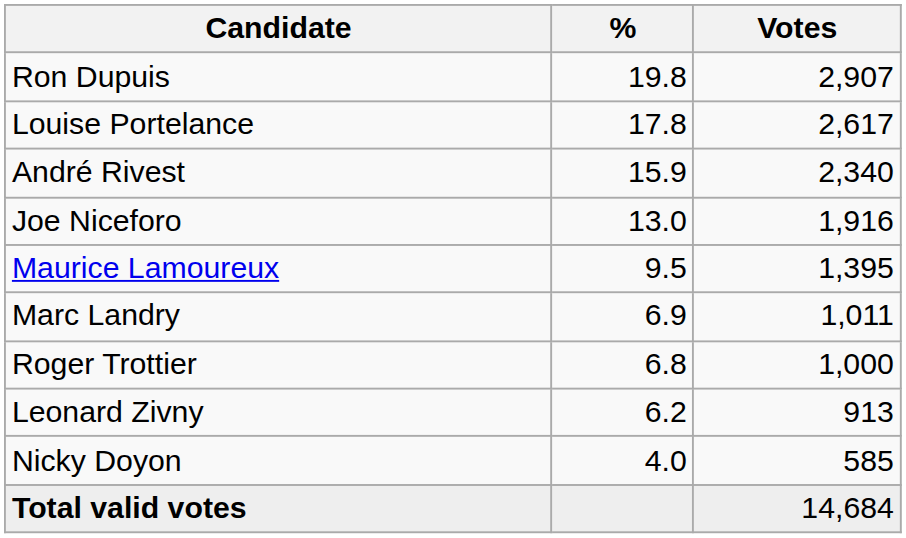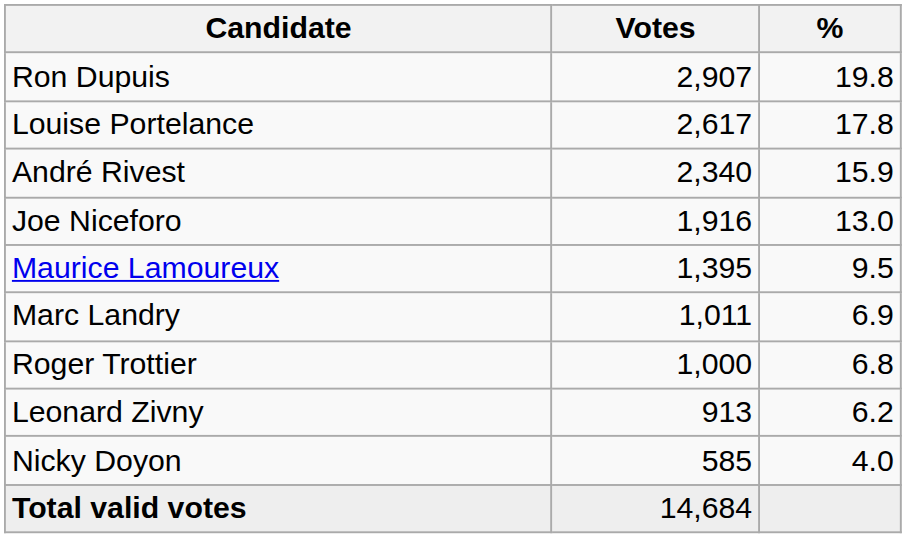 <table style="width:475px;" class="wikitable">
 <tr>
 <th align="center">Candidate</th>
+<th align="center">Votes</th>
 <th align="center">%</th>
-<th align="center">Votes</th>
 </tr>
 <tr>
 <td align="left">Ron Dupuis</td>
+<td align="right">2,907</td>
 <td align="right">19.8</td>
-<td align="right">2,907</td>
 </tr>
 <tr>
 <td align="left">Louise Portelance</td>
+<td align="right">2,617</td>
 <td align="right">17.8</td>
-<td align="right">2,617</td>
 </tr>
 <tr>
 <td align="left">André Rivest</td>
+<td align="right">2,340</td>
 <td align="right">15.9</td>
-<td align="right">2,340</td>
 </tr>
 <tr>
 <td align="left">Joe Niceforo</td>
+<td align="right">1,916</td>
 <td align="right">13.0</td>
-<td align="right">1,916</td>
 </tr>
 <tr>
 <td align="left"><a href='#'>Maurice Lamoureux</a></td>
+<td align="right">1,395</td>
 <td align="right">9.5</td>
-<td align="right">1,395</td>
 </tr>
 <tr>
 <td align="left">Marc Landry</td>
+<td align="right">1,011</td>
 <td align="right">6.9</td>
-<td align="right">1,011</td>
 </tr>
 <tr>
 <td align="left">Roger Trottier</td>
+<td align="right">1,000</td>
 <td align="right">6.8</td>
-<td align="right">1,000</td>
 </tr>
 <tr>
 <td align="left">Leonard Zivny</td>
+<td align="right">913</td>
 <td align="right">6.2</td>
-<td align="right">913</td>
 </tr>
 <tr>
 <td align="left">Nicky Doyon</td>
+<td align="right">585</td>
 <td align="right">4.0</td>
-<td align="right">585</td>
 </tr>
 <tr bgcolor="#EEEEEE">
 <td align="left"><strong>Total valid votes</strong></td>
+<td align="right">14,684</td>
 <td align="right"></td>
-<td align="right">14,684</td>
 </tr>
 </table>
